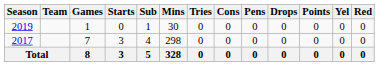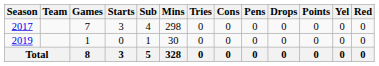 <table class="wikitable" style="text-align:center; line-height:90%; font-size:95%; width:60%;">
 <tr>
 <th>Season</th>
 <th>Team</th>
 <th>Games</th>
 <th>Starts</th>
 <th>Sub</th>
 <th>Mins</th>
 <th>Tries</th>
 <th>Cons</th>
 <th>Pens</th>
 <th>Drops</th>
 <th>Points</th>
 <th>Yel</th>
 <th>Red</th>
 </tr>
 <tr>
-<td><a href='#'>2019</a></td>
+<td><a href='#'>2017</a></td>
 <td></td>
-<td>1</td>
-<td>0</td>
-<td>1</td>
-<td>30</td>
+<td>7</td>
+<td>3</td>
+<td>4</td>
+<td>298</td>
 <td>0</td>
 <td>0</td>
 <td>0</td>
 <td>0</td>
 <td>0</td>
 <td>0</td>
 <td>0</td>
 </tr>
 <tr>
-<td><a href='#'>2017</a></td>
+<td><a href='#'>2019</a></td>
 <td></td>
-<td>7</td>
-<td>3</td>
-<td>4</td>
-<td>298</td>
+<td>1</td>
+<td>0</td>
+<td>1</td>
+<td>30</td>
 <td>0</td>
 <td>0</td>
 <td>0</td>
 <td>0</td>
 <td>0</td>
 <td>0</td>
 <td>0</td>
 </tr>
 <tr>
 <th colspan="2">Total</th>
 <th>8</th>
 <th>3</th>
 <th>5</th>
 <th>328</th>
 <th>0</th>
 <th>0</th>
 <th>0</th>
 <th>0</th>
 <th>0</th>
 <th>0</th>
 <th>0</th>
 </tr>
 </table>
